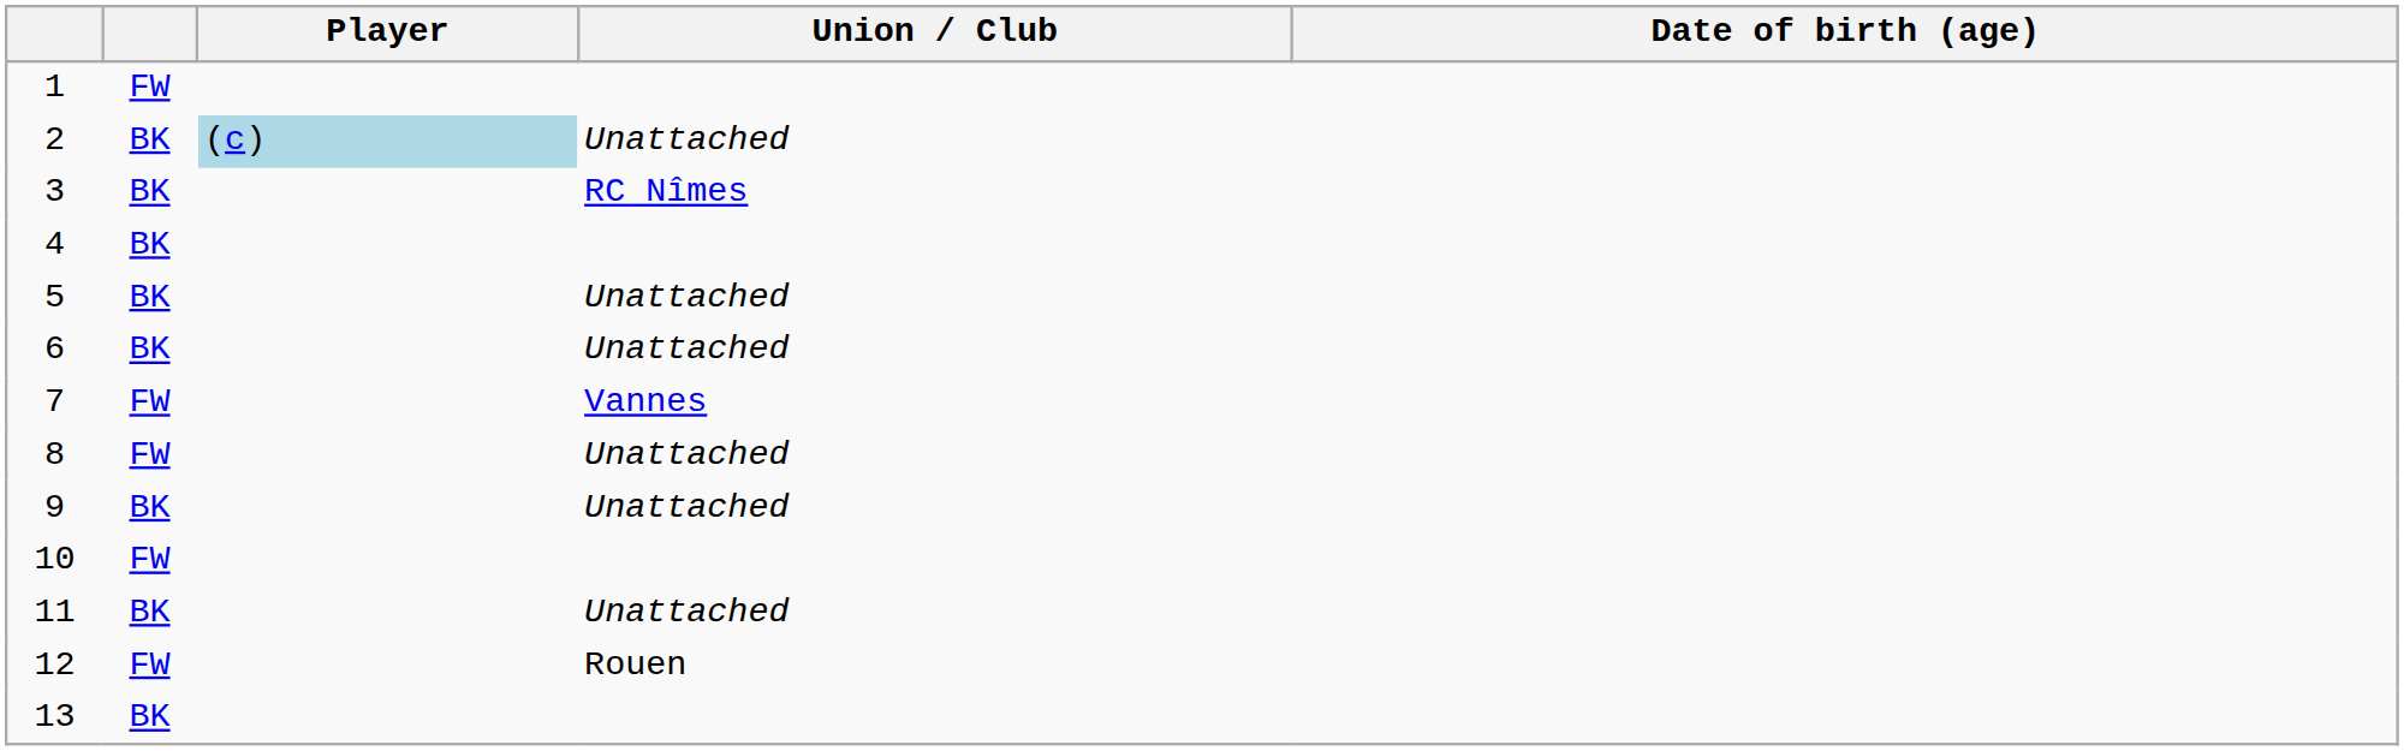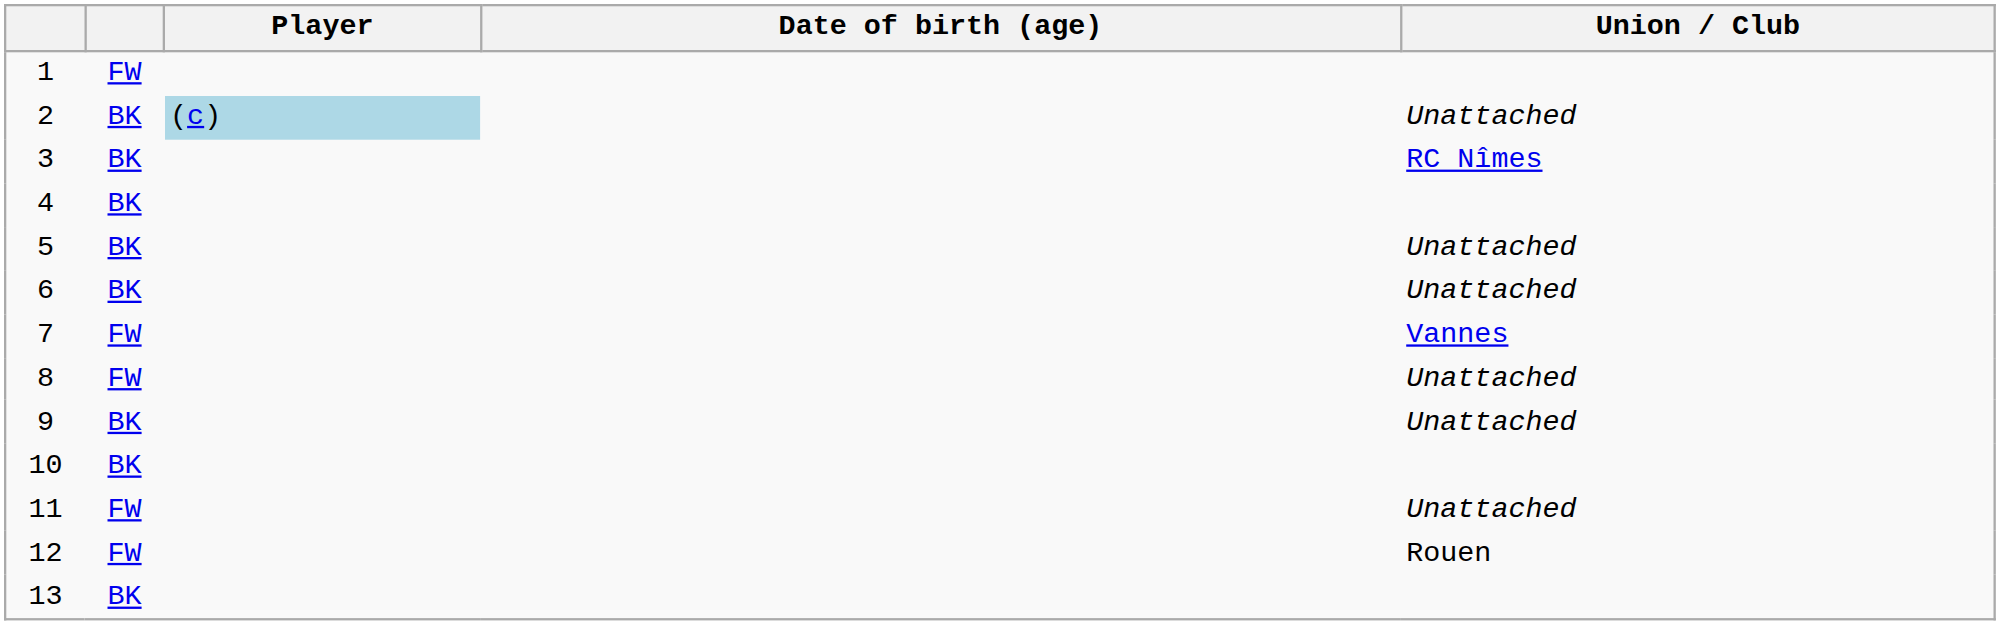 <table class="sortable wikitable plainrowheaders" style="font-size:95%; width: 98%">
 <tr>
 <th scope="col" style="width:4%"></th>
 <th scope="col" style="width:4%"></th>
 <th scope="col">Player</th>
+<th scope="col">Date of birth (age)</th>
 <th scope="col">Union / Club</th>
-<th scope="col">Date of birth (age)</th>
 </tr>
 <tr>
 <td style="text-align:center; border:0">1</td>
 <td style="text-align:center; border:0"><a href='#'>FW</a></td>
 <td style="text-align:left; border:0"></td>
 <td style="text-align:left; border:0"></td>
 <td style="text-align:left; border:0"></td>
 </tr>
 <tr>
 <td style="text-align:center; border:0">2</td>
 <td style="text-align:center; border:0"><a href='#'>BK</a></td>
 <td style="background: lightblue; text-align:left; border:0"> (<a href='#'>c</a>)</td>
+<td style="text-align:left; border:0"></td>
 <td style="text-align:left; border:0"><em>Unattached</em></td>
-<td style="text-align:left; border:0"></td>
 </tr>
 <tr>
 <td style="text-align:center; border:0">3</td>
 <td style="text-align:center; border:0"><a href='#'>BK</a></td>
 <td style="text-align:left; border:0"></td>
+<td style="text-align:left; border:0"></td>
 <td style="text-align:left; border:0"><a href='#'>RC Nîmes</a></td>
-<td style="text-align:left; border:0"></td>
 </tr>
 <tr>
 <td style="text-align:center; border:0">4</td>
 <td style="text-align:center; border:0"><a href='#'>BK</a></td>
 <td style="text-align:left; border:0"></td>
 <td style="text-align:left; border:0"></td>
 <td style="text-align:left; border:0"></td>
 </tr>
 <tr>
 <td style="text-align:center; border:0">5</td>
 <td style="text-align:center; border:0"><a href='#'>BK</a></td>
 <td style="text-align:left; border:0"></td>
+<td style="text-align:left; border:0"></td>
 <td style="text-align:left; border:0"><em>Unattached</em></td>
-<td style="text-align:left; border:0"></td>
 </tr>
 <tr>
 <td style="text-align:center; border:0">6</td>
 <td style="text-align:center; border:0"><a href='#'>BK</a></td>
 <td style="text-align:left; border:0"></td>
+<td style="text-align:left; border:0"></td>
 <td style="text-align:left; border:0"><em>Unattached</em></td>
-<td style="text-align:left; border:0"></td>
 </tr>
 <tr>
 <td style="text-align:center; border:0">7</td>
 <td style="text-align:center; border:0"><a href='#'>FW</a></td>
 <td style="text-align:left; border:0"></td>
+<td style="text-align:left; border:0"></td>
 <td style="text-align:left; border:0"><a href='#'>Vannes</a></td>
-<td style="text-align:left; border:0"></td>
 </tr>
 <tr>
 <td style="text-align:center; border:0">8</td>
 <td style="text-align:center; border:0"><a href='#'>FW</a></td>
 <td style="text-align:left; border:0"></td>
+<td style="text-align:left; border:0"></td>
 <td style="text-align:left; border:0"><em>Unattached</em></td>
-<td style="text-align:left; border:0"></td>
 </tr>
 <tr>
 <td style="text-align:center; border:0">9</td>
 <td style="text-align:center; border:0"><a href='#'>BK</a></td>
 <td style="text-align:left; border:0"></td>
+<td style="text-align:left; border:0"></td>
 <td style="text-align:left; border:0"><em>Unattached</em></td>
-<td style="text-align:left; border:0"></td>
 </tr>
 <tr>
 <td style="text-align:center; border:0">10</td>
-<td style="text-align:center; border:0"><a href='#'>FW</a></td>
+<td style="text-align:center; border:0"><a href='#'>BK</a></td>
 <td style="text-align:left; border:0"></td>
 <td style="text-align:left; border:0"></td>
 <td style="text-align:left; border:0"></td>
 </tr>
 <tr>
 <td style="text-align:center; border:0">11</td>
-<td style="text-align:center; border:0"><a href='#'>BK</a></td>
+<td style="text-align:center; border:0"><a href='#'>FW</a></td>
+<td style="text-align:left; border:0"></td>
 <td style="text-align:left; border:0"></td>
 <td style="text-align:left; border:0"><em>Unattached</em></td>
-<td style="text-align:left; border:0"></td>
 </tr>
 <tr>
 <td style="text-align:center; border:0">12</td>
 <td style="text-align:center; border:0"><a href='#'>FW</a></td>
 <td style="text-align:left; border:0"></td>
+<td style="text-align:left; border:0"></td>
 <td style="text-align:left; border:0">Rouen</td>
-<td style="text-align:left; border:0"></td>
 </tr>
 <tr>
 <td style="text-align:center; border:0">13</td>
 <td style="text-align:center; border:0"><a href='#'>BK</a></td>
 <td style="text-align:left; border:0"></td>
 <td style="text-align:left; border:0"></td>
 <td style="text-align:left; border:0"></td>
 </tr>
 </table>
